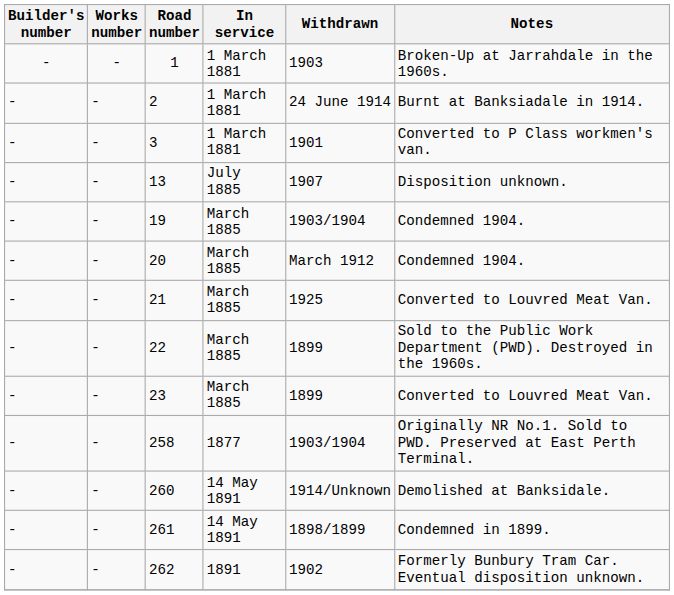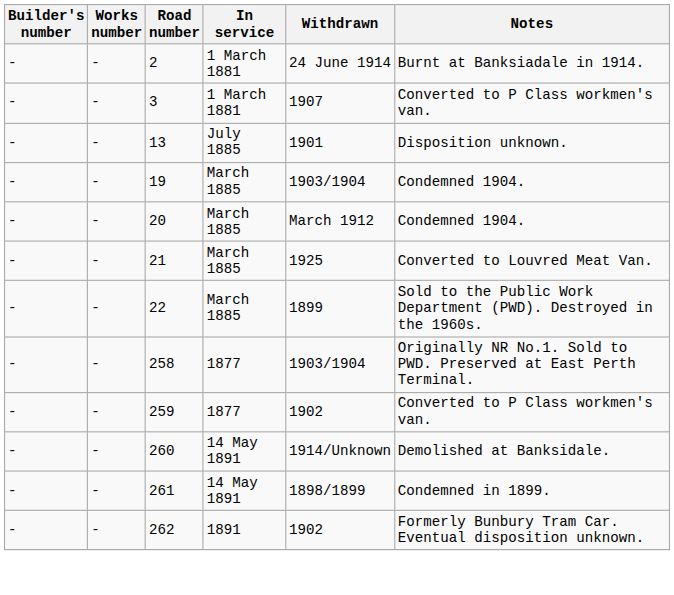 <table class="wikitable sortable">
 <tr>
 <th>Builder's<br>number</th>
 <th>Works<br>number</th>
 <th>Road<br>number</th>
 <th>In service</th>
 <th>Withdrawn</th>
 <th>Notes</th>
-</tr>
-<tr>
-<td align="center">-</td>
-<td align="center">-</td>
-<td align="center">1</td>
-<td>1 March 1881</td>
-<td>1903</td>
-<td>Broken-Up at Jarrahdale in the 1960s.</td>
 </tr>
 <tr>
 <td>-</td>
 <td>-</td>
 <td>2</td>
 <td>1 March 1881</td>
 <td>24 June 1914</td>
 <td>Burnt at Banksiadale in 1914.</td>
 </tr>
 <tr>
 <td>-</td>
 <td>-</td>
 <td>3</td>
 <td>1 March 1881</td>
-<td>1901</td>
+<td>1907</td>
 <td>Converted to P Class workmen's van.</td>
 </tr>
 <tr>
 <td>-</td>
 <td>-</td>
 <td>13</td>
 <td>July 1885</td>
-<td>1907</td>
+<td>1901</td>
 <td>Disposition unknown.</td>
 </tr>
 <tr>
 <td>-</td>
 <td>-</td>
 <td>19</td>
 <td>March 1885</td>
 <td>1903/1904</td>
 <td>Condemned 1904.</td>
 </tr>
 <tr>
 <td>-</td>
 <td>-</td>
 <td>20</td>
 <td>March 1885</td>
 <td>March 1912</td>
 <td>Condemned 1904.</td>
 </tr>
 <tr>
 <td>-</td>
 <td>-</td>
 <td>21</td>
 <td>March 1885</td>
 <td>1925</td>
 <td>Converted to Louvred Meat Van.</td>
 </tr>
 <tr>
 <td>-</td>
 <td>-</td>
 <td>22</td>
 <td>March 1885</td>
 <td>1899</td>
 <td>Sold to the Public Work Department (PWD). Destroyed in the 1960s.</td>
 </tr>
 <tr>
 <td>-</td>
 <td>-</td>
-<td>23</td>
-<td>March 1885</td>
-<td>1899</td>
-<td>Converted to Louvred Meat Van.</td>
+<td>258</td>
+<td>1877</td>
+<td>1903/1904</td>
+<td>Originally NR No.1. Sold to PWD. Preserved at East Perth Terminal.</td>
 </tr>
 <tr>
 <td>-</td>
 <td>-</td>
-<td>258</td>
+<td>259</td>
 <td>1877</td>
-<td>1903/1904</td>
-<td>Originally NR No.1. Sold to PWD. Preserved at East Perth Terminal.</td>
+<td>1902</td>
+<td>Converted to P Class workmen's van.</td>
 </tr>
 <tr>
 <td>-</td>
 <td>-</td>
 <td>260</td>
 <td>14 May 1891</td>
 <td>1914/Unknown</td>
 <td>Demolished at Banksidale.</td>
 </tr>
 <tr>
 <td>-</td>
 <td>-</td>
 <td>261</td>
 <td>14 May 1891</td>
 <td>1898/1899</td>
 <td>Condemned in 1899.</td>
 </tr>
 <tr>
 <td>-</td>
 <td>-</td>
 <td>262</td>
 <td>1891</td>
 <td>1902</td>
 <td>Formerly Bunbury  Tram Car. Eventual disposition unknown.</td>
 </tr>
 <tr>
 </tr>
 </table>
